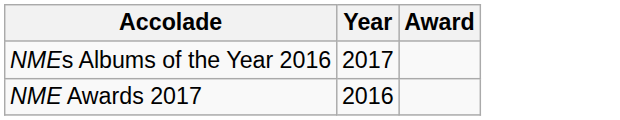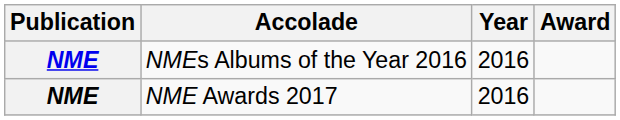 <table class="wikitable sortable plainrowheaders">
 <tr>
+<th>Publication</th>
 <th>Accolade</th>
 <th>Year</th>
 <th>Award</th>
 </tr>
 <tr>
+<th scope="row"><em><a href='#'>NME</a></em></th>
 <td><em>NME</em>s Albums of the Year 2016</td>
-<td>2017</td>
+<td>2016</td>
 <td></td>
 </tr>
 <tr>
+<th scope="row"><em>NME</em></th>
 <td><em>NME</em> Awards 2017</td>
 <td>2016</td>
 <td></td>
 </tr>
 </table>
